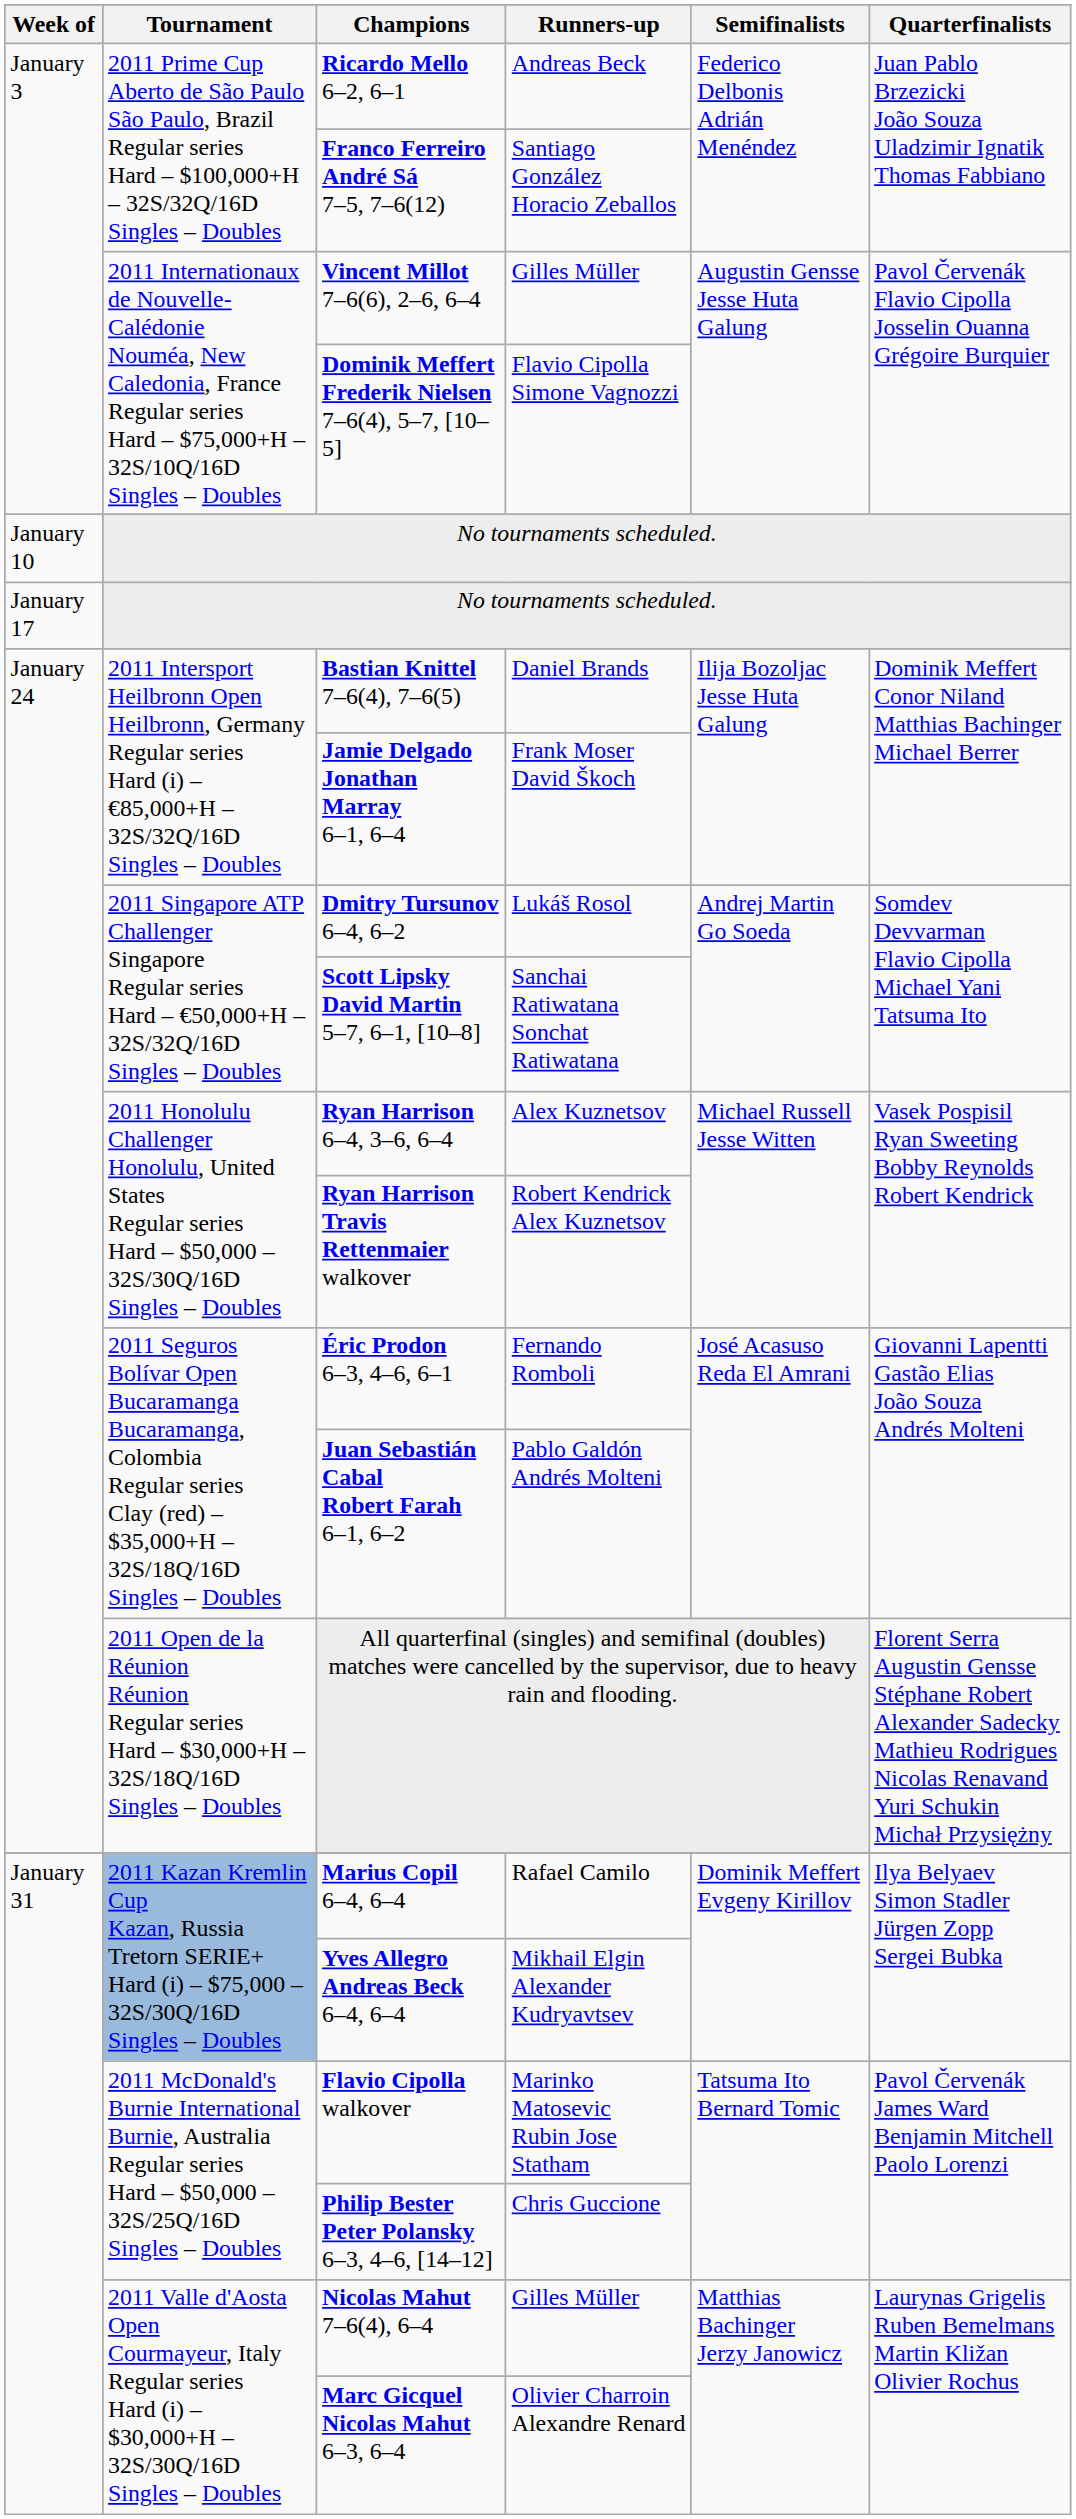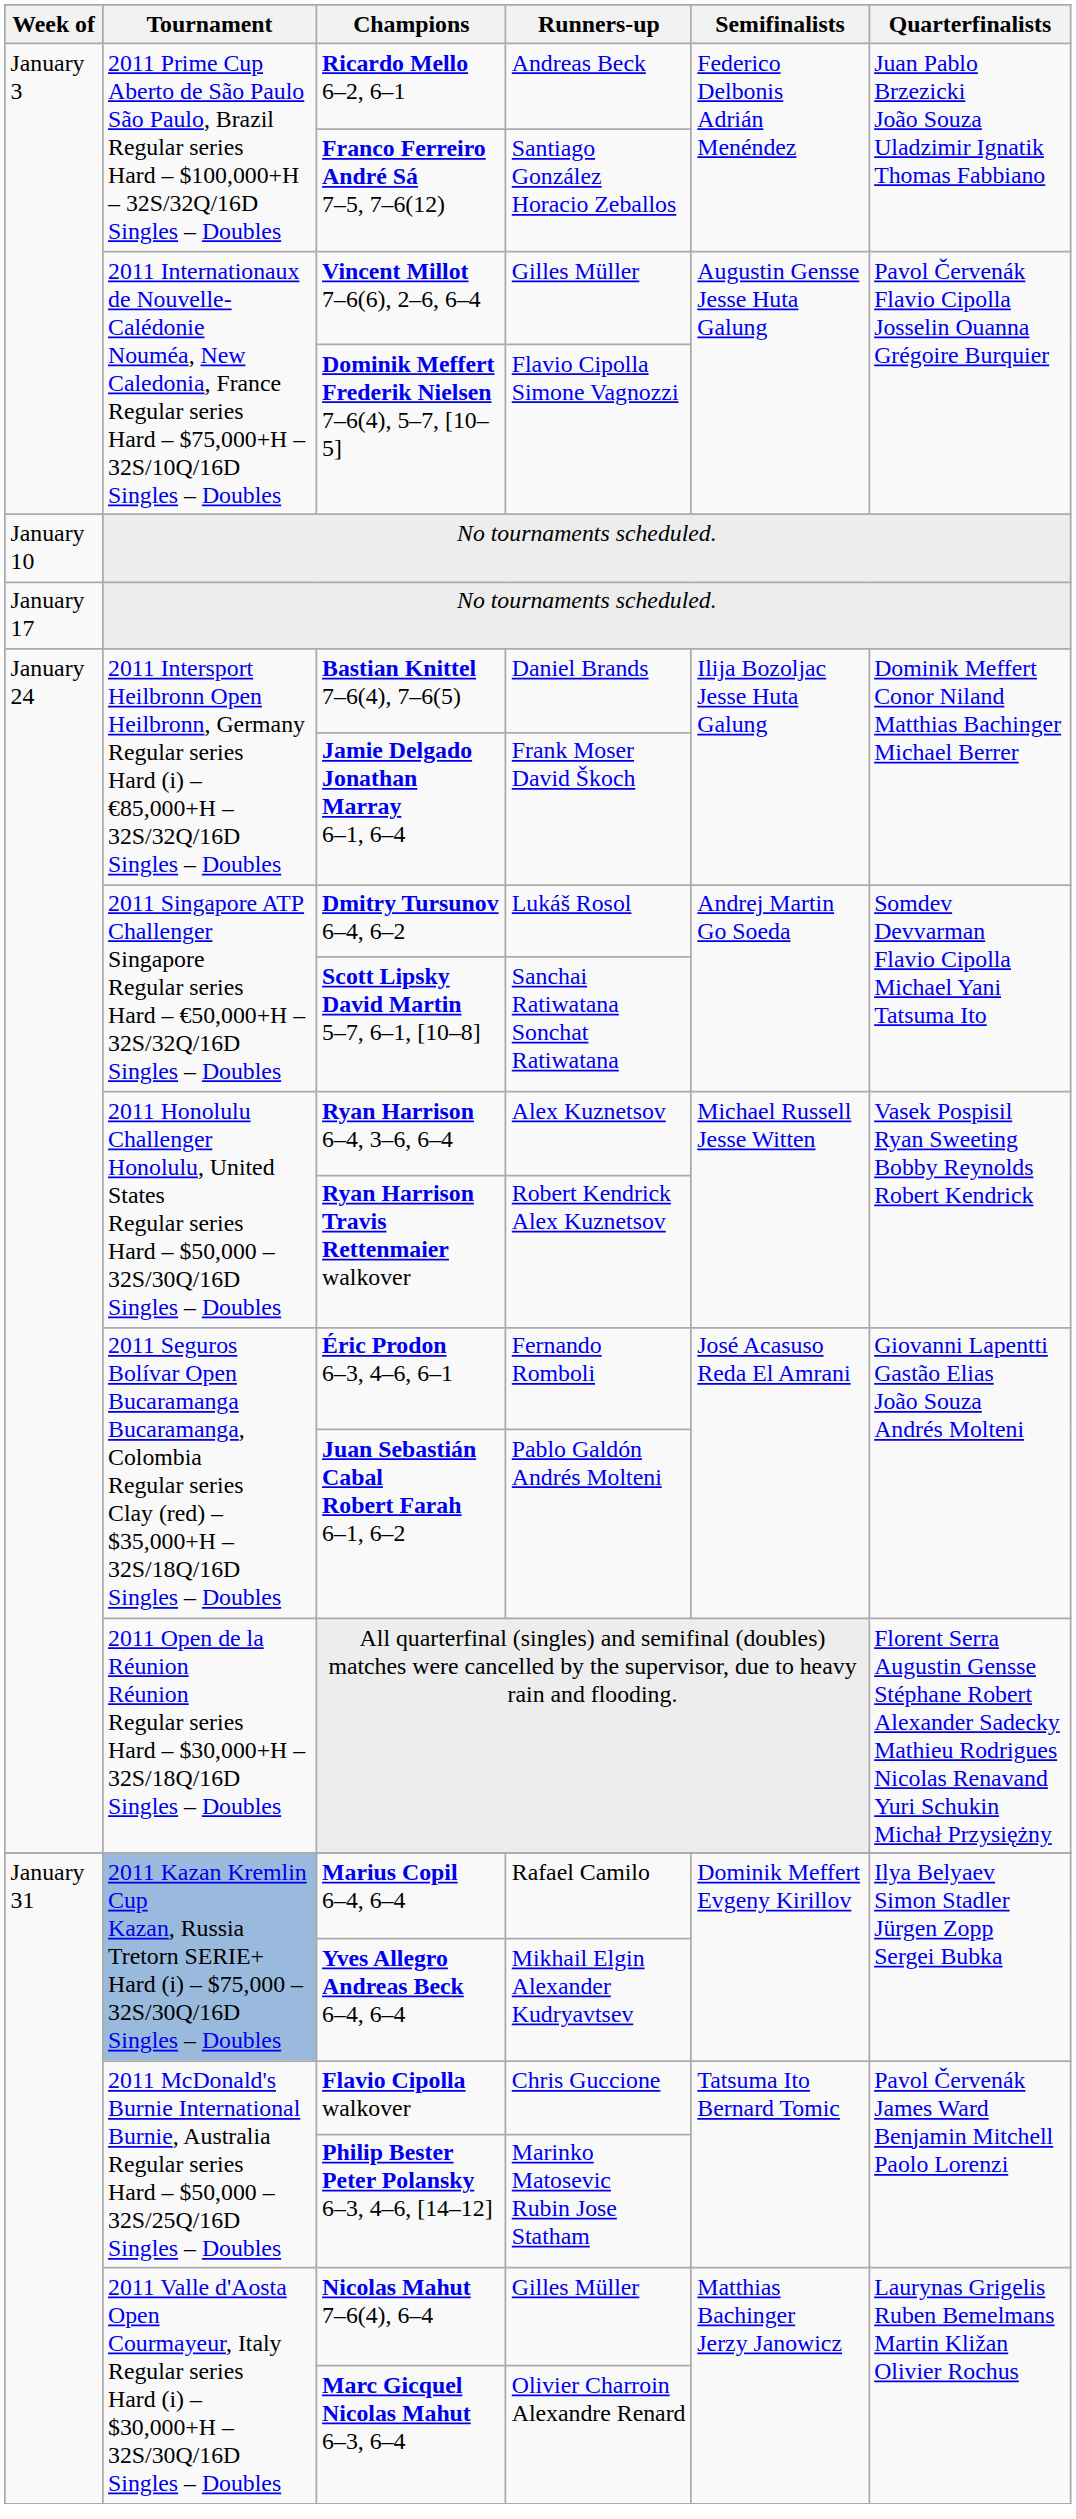 <table class=wikitable style=font-size:85%>
 <tr>
 <th width=75>Week of</th>
 <th width=250>Tournament</th>
 <th width=210>Champions</th>
 <th width=210>Runners-up</th>
 <th width=170>Semifinalists</th>
 <th width=170>Quarterfinalists</th>
 </tr>
 <tr valign=top>
 <td rowspan=4>January 3</td>
 <td rowspan=2><a href='#'>2011 Prime Cup Aberto de São Paulo</a><br> <a href='#'>São Paulo</a>, Brazil<br>Regular series<br>Hard – $100,000+H – 32S/32Q/16D<br><a href='#'>Singles</a> – <a href='#'>Doubles</a></td>
 <td> <strong><a href='#'>Ricardo Mello</a></strong><br>6–2, 6–1</td>
 <td> <a href='#'>Andreas Beck</a></td>
 <td rowspan=2> <a href='#'>Federico Delbonis</a><br> <a href='#'>Adrián Menéndez</a></td>
 <td rowspan=2> <a href='#'>Juan Pablo Brzezicki</a><br> <a href='#'>João Souza</a><br> <a href='#'>Uladzimir Ignatik</a><br> <a href='#'>Thomas Fabbiano</a></td>
 </tr>
 <tr valign=top>
 <td> <strong><a href='#'>Franco Ferreiro</a></strong><br> <strong><a href='#'>André Sá</a></strong><br>7–5, 7–6(12)</td>
 <td> <a href='#'>Santiago González</a><br> <a href='#'>Horacio Zeballos</a></td>
 </tr>
 <tr valign=top>
 <td rowspan=2><a href='#'>2011 Internationaux de Nouvelle-Calédonie</a><br> <a href='#'>Nouméa</a>, <a href='#'>New Caledonia</a>, France<br>Regular series<br>Hard – $75,000+H – 32S/10Q/16D<br><a href='#'>Singles</a> – <a href='#'>Doubles</a></td>
 <td> <strong><a href='#'>Vincent Millot</a></strong><br>7–6(6), 2–6, 6–4</td>
 <td> <a href='#'>Gilles Müller</a></td>
 <td rowspan=2> <a href='#'>Augustin Gensse</a><br> <a href='#'>Jesse Huta Galung</a></td>
 <td rowspan=2> <a href='#'>Pavol Červenák</a><br> <a href='#'>Flavio Cipolla</a><br> <a href='#'>Josselin Ouanna</a><br> <a href='#'>Grégoire Burquier</a></td>
 </tr>
 <tr valign=top>
 <td> <strong><a href='#'>Dominik Meffert</a></strong><br> <strong><a href='#'>Frederik Nielsen</a></strong><br>7–6(4), 5–7, [10–5]</td>
 <td> <a href='#'>Flavio Cipolla</a><br> <a href='#'>Simone Vagnozzi</a></td>
 </tr>
 <tr valign=top>
 <td rowspan=1>January 10</td>
 <td colspan=5 style="text-align:center; background:#ededed;"><em>No tournaments scheduled.</em></td>
 </tr>
 <tr valign=top>
 <td rowspan=1>January 17</td>
 <td colspan=5 style="text-align:center; background:#ededed;"><em>No tournaments scheduled.</em></td>
 </tr>
 <tr valign=top>
 <td rowspan=9>January 24</td>
 <td rowspan=2><a href='#'>2011 Intersport Heilbronn Open</a><br><a href='#'>Heilbronn</a>, Germany<br>Regular series<br>Hard (i) – €85,000+H – 32S/32Q/16D<br><a href='#'>Singles</a> – <a href='#'>Doubles</a></td>
 <td> <strong><a href='#'>Bastian Knittel</a></strong><br>7–6(4), 7–6(5)</td>
 <td> <a href='#'>Daniel Brands</a></td>
 <td rowspan=2> <a href='#'>Ilija Bozoljac</a><br> <a href='#'>Jesse Huta Galung</a></td>
 <td rowspan=2> <a href='#'>Dominik Meffert</a><br> <a href='#'>Conor Niland</a><br> <a href='#'>Matthias Bachinger</a><br> <a href='#'>Michael Berrer</a></td>
 </tr>
 <tr valign=top>
 <td> <strong><a href='#'>Jamie Delgado</a></strong><br> <strong><a href='#'>Jonathan Marray</a></strong><br>6–1, 6–4</td>
 <td> <a href='#'>Frank Moser</a><br> <a href='#'>David Škoch</a></td>
 </tr>
 <tr valign=top>
 <td rowspan=2><a href='#'>2011 Singapore ATP Challenger</a><br> Singapore<br>Regular series<br>Hard – €50,000+H – 32S/32Q/16D<br><a href='#'>Singles</a> – <a href='#'>Doubles</a></td>
 <td> <strong><a href='#'>Dmitry Tursunov</a></strong><br>6–4, 6–2</td>
 <td> <a href='#'>Lukáš Rosol</a></td>
 <td rowspan=2> <a href='#'>Andrej Martin</a><br> <a href='#'>Go Soeda</a></td>
 <td rowspan=2> <a href='#'>Somdev Devvarman</a><br> <a href='#'>Flavio Cipolla</a><br> <a href='#'>Michael Yani</a><br> <a href='#'>Tatsuma Ito</a></td>
 </tr>
 <tr valign=top>
 <td> <strong><a href='#'>Scott Lipsky</a></strong><br> <strong><a href='#'>David Martin</a></strong><br>5–7, 6–1, [10–8]</td>
 <td> <a href='#'>Sanchai Ratiwatana</a><br> <a href='#'>Sonchat Ratiwatana</a></td>
 </tr>
 <tr valign=top>
 <td rowspan=2><a href='#'>2011 Honolulu Challenger</a><br> <a href='#'>Honolulu</a>, United States<br>Regular series<br>Hard – $50,000 – 32S/30Q/16D<br><a href='#'>Singles</a> – <a href='#'>Doubles</a></td>
 <td> <strong><a href='#'>Ryan Harrison</a></strong><br>6–4, 3–6, 6–4</td>
 <td> <a href='#'>Alex Kuznetsov</a></td>
 <td rowspan=2> <a href='#'>Michael Russell</a><br> <a href='#'>Jesse Witten</a></td>
 <td rowspan=2> <a href='#'>Vasek Pospisil</a><br> <a href='#'>Ryan Sweeting</a><br> <a href='#'>Bobby Reynolds</a><br> <a href='#'>Robert Kendrick</a></td>
 </tr>
 <tr valign=top>
 <td> <strong><a href='#'>Ryan Harrison</a></strong><br> <strong><a href='#'>Travis Rettenmaier</a></strong><br>walkover</td>
 <td> <a href='#'>Robert Kendrick</a><br> <a href='#'>Alex Kuznetsov</a></td>
 </tr>
 <tr valign=top>
 <td rowspan=2><a href='#'>2011 Seguros Bolívar Open Bucaramanga</a><br> <a href='#'>Bucaramanga</a>, Colombia<br>Regular series<br>Clay (red) – $35,000+H – 32S/18Q/16D<br><a href='#'>Singles</a> – <a href='#'>Doubles</a></td>
 <td> <strong><a href='#'>Éric Prodon</a></strong><br>6–3, 4–6, 6–1</td>
 <td> <a href='#'>Fernando Romboli</a></td>
 <td rowspan=2> <a href='#'>José Acasuso</a><br> <a href='#'>Reda El Amrani</a></td>
 <td rowspan=2> <a href='#'>Giovanni Lapentti</a><br> <a href='#'>Gastão Elias</a><br> <a href='#'>João Souza</a><br> <a href='#'>Andrés Molteni</a></td>
 </tr>
 <tr valign=top>
 <td> <strong><a href='#'>Juan Sebastián Cabal</a></strong><br> <strong><a href='#'>Robert Farah</a></strong><br>6–1, 6–2</td>
 <td> <a href='#'>Pablo Galdón</a><br> <a href='#'>Andrés Molteni</a></td>
 </tr>
 <tr valign=top>
 <td rowspan=1><a href='#'>2011 Open de la Réunion</a><br> <a href='#'>Réunion</a><br>Regular series<br>Hard – $30,000+H – 32S/18Q/16D<br><a href='#'>Singles</a> – <a href='#'>Doubles</a></td>
 <td colspan=3 style="text-align:center; background:#ededed;">All quarterfinal (singles) and semifinal (doubles) matches were cancelled by the supervisor, due to heavy rain and flooding.</td>
 <td rowspan=1> <a href='#'>Florent Serra</a><br> <a href='#'>Augustin Gensse</a><br> <a href='#'>Stéphane Robert</a><br> <a href='#'>Alexander Sadecky</a><br> <a href='#'>Mathieu Rodrigues</a><br> <a href='#'>Nicolas Renavand</a><br> <a href='#'>Yuri Schukin</a><br> <a href='#'>Michał Przysiężny</a></td>
 </tr>
 <tr valign=top>
 </tr>
 <tr valign=top>
 <td rowspan=6>January 31</td>
 <td bgcolor=#99BADD rowspan=2><a href='#'>2011 Kazan Kremlin Cup</a><br> <a href='#'>Kazan</a>, Russia<br>Tretorn SERIE+<br>Hard (i) – $75,000 – 32S/30Q/16D<br><a href='#'>Singles</a> – <a href='#'>Doubles</a></td>
 <td> <strong><a href='#'>Marius Copil</a></strong><br>6–4, 6–4</td>
 <td> Rafael Camilo</td>
 <td rowspan=2> <a href='#'>Dominik Meffert</a><br> <a href='#'>Evgeny Kirillov</a></td>
 <td rowspan=2> <a href='#'>Ilya Belyaev</a><br> <a href='#'>Simon Stadler</a><br> <a href='#'>Jürgen Zopp</a><br> <a href='#'>Sergei Bubka</a></td>
 </tr>
 <tr valign=top>
 <td> <strong><a href='#'>Yves Allegro</a></strong><br> <strong><a href='#'>Andreas Beck</a></strong><br>6–4, 6–4</td>
 <td> <a href='#'>Mikhail Elgin</a><br> <a href='#'>Alexander Kudryavtsev</a></td>
 </tr>
 <tr valign=top>
 <td rowspan=2><a href='#'>2011 McDonald's Burnie International</a><br> <a href='#'>Burnie</a>, Australia<br>Regular series<br>Hard – $50,000 – 32S/25Q/16D<br><a href='#'>Singles</a> – <a href='#'>Doubles</a></td>
 <td> <strong><a href='#'>Flavio Cipolla</a></strong><br>walkover</td>
-<td> <a href='#'>Marinko Matosevic</a><br> <a href='#'>Rubin Jose Statham</a></td>
+<td> <a href='#'>Chris Guccione</a></td>
 <td rowspan=2> <a href='#'>Tatsuma Ito</a><br> <a href='#'>Bernard Tomic</a></td>
 <td rowspan=2> <a href='#'>Pavol Červenák</a><br> <a href='#'>James Ward</a><br> <a href='#'>Benjamin Mitchell</a><br> <a href='#'>Paolo Lorenzi</a></td>
 </tr>
 <tr valign=top>
 <td> <strong><a href='#'>Philip Bester</a></strong><br> <strong><a href='#'>Peter Polansky</a></strong><br>6–3, 4–6, [14–12]</td>
-<td> <a href='#'>Chris Guccione</a></td>
+<td> <a href='#'>Marinko Matosevic</a><br> <a href='#'>Rubin Jose Statham</a></td>
 </tr>
 <tr valign=top>
 <td rowspan=2><a href='#'>2011 Valle d'Aosta Open</a><br><a href='#'>Courmayeur</a>, Italy<br>Regular series<br>Hard (i) – $30,000+H – 32S/30Q/16D<br><a href='#'>Singles</a> – <a href='#'>Doubles</a></td>
 <td> <strong><a href='#'>Nicolas Mahut</a></strong><br>7–6(4), 6–4</td>
 <td> <a href='#'>Gilles Müller</a></td>
 <td rowspan=2> <a href='#'>Matthias Bachinger</a><br> <a href='#'>Jerzy Janowicz</a></td>
 <td rowspan=2> <a href='#'>Laurynas Grigelis</a><br> <a href='#'>Ruben Bemelmans</a><br> <a href='#'>Martin Kližan</a><br> <a href='#'>Olivier Rochus</a></td>
 </tr>
 <tr valign=top>
 <td> <strong><a href='#'>Marc Gicquel</a></strong><br> <strong><a href='#'>Nicolas Mahut</a></strong><br>6–3, 6–4</td>
 <td> <a href='#'>Olivier Charroin</a><br> Alexandre Renard</td>
 </tr>
 </table>
